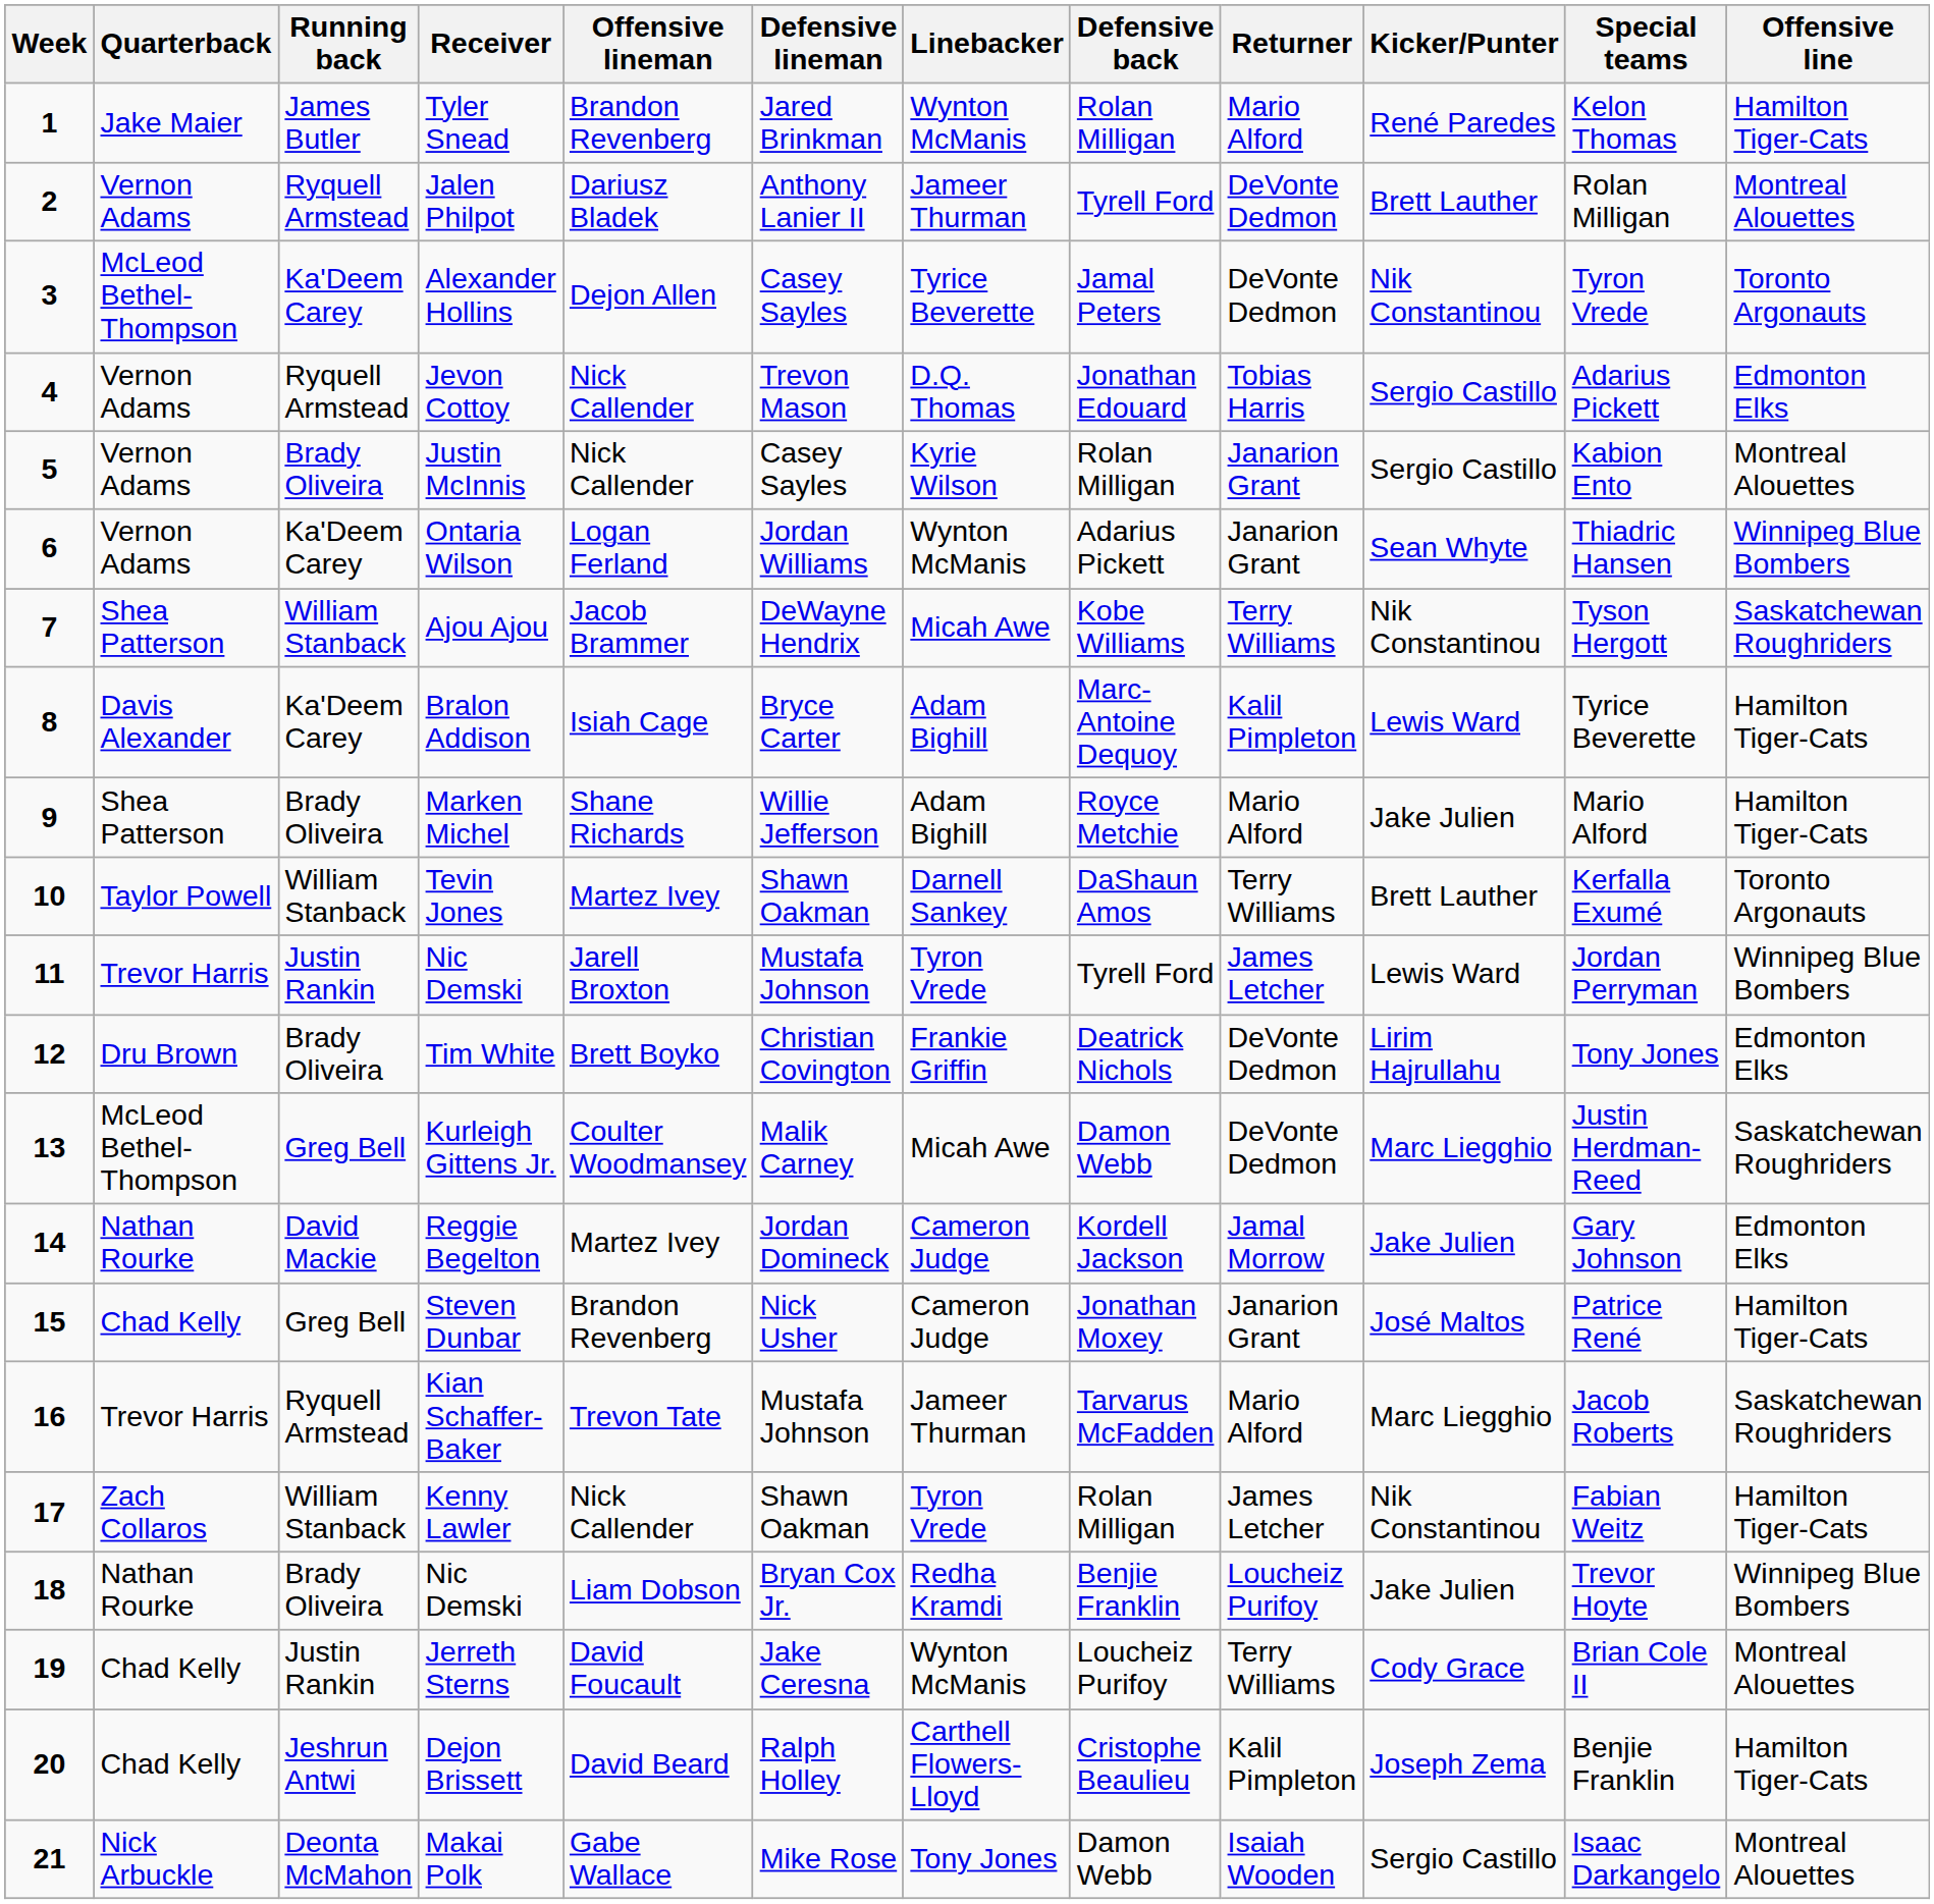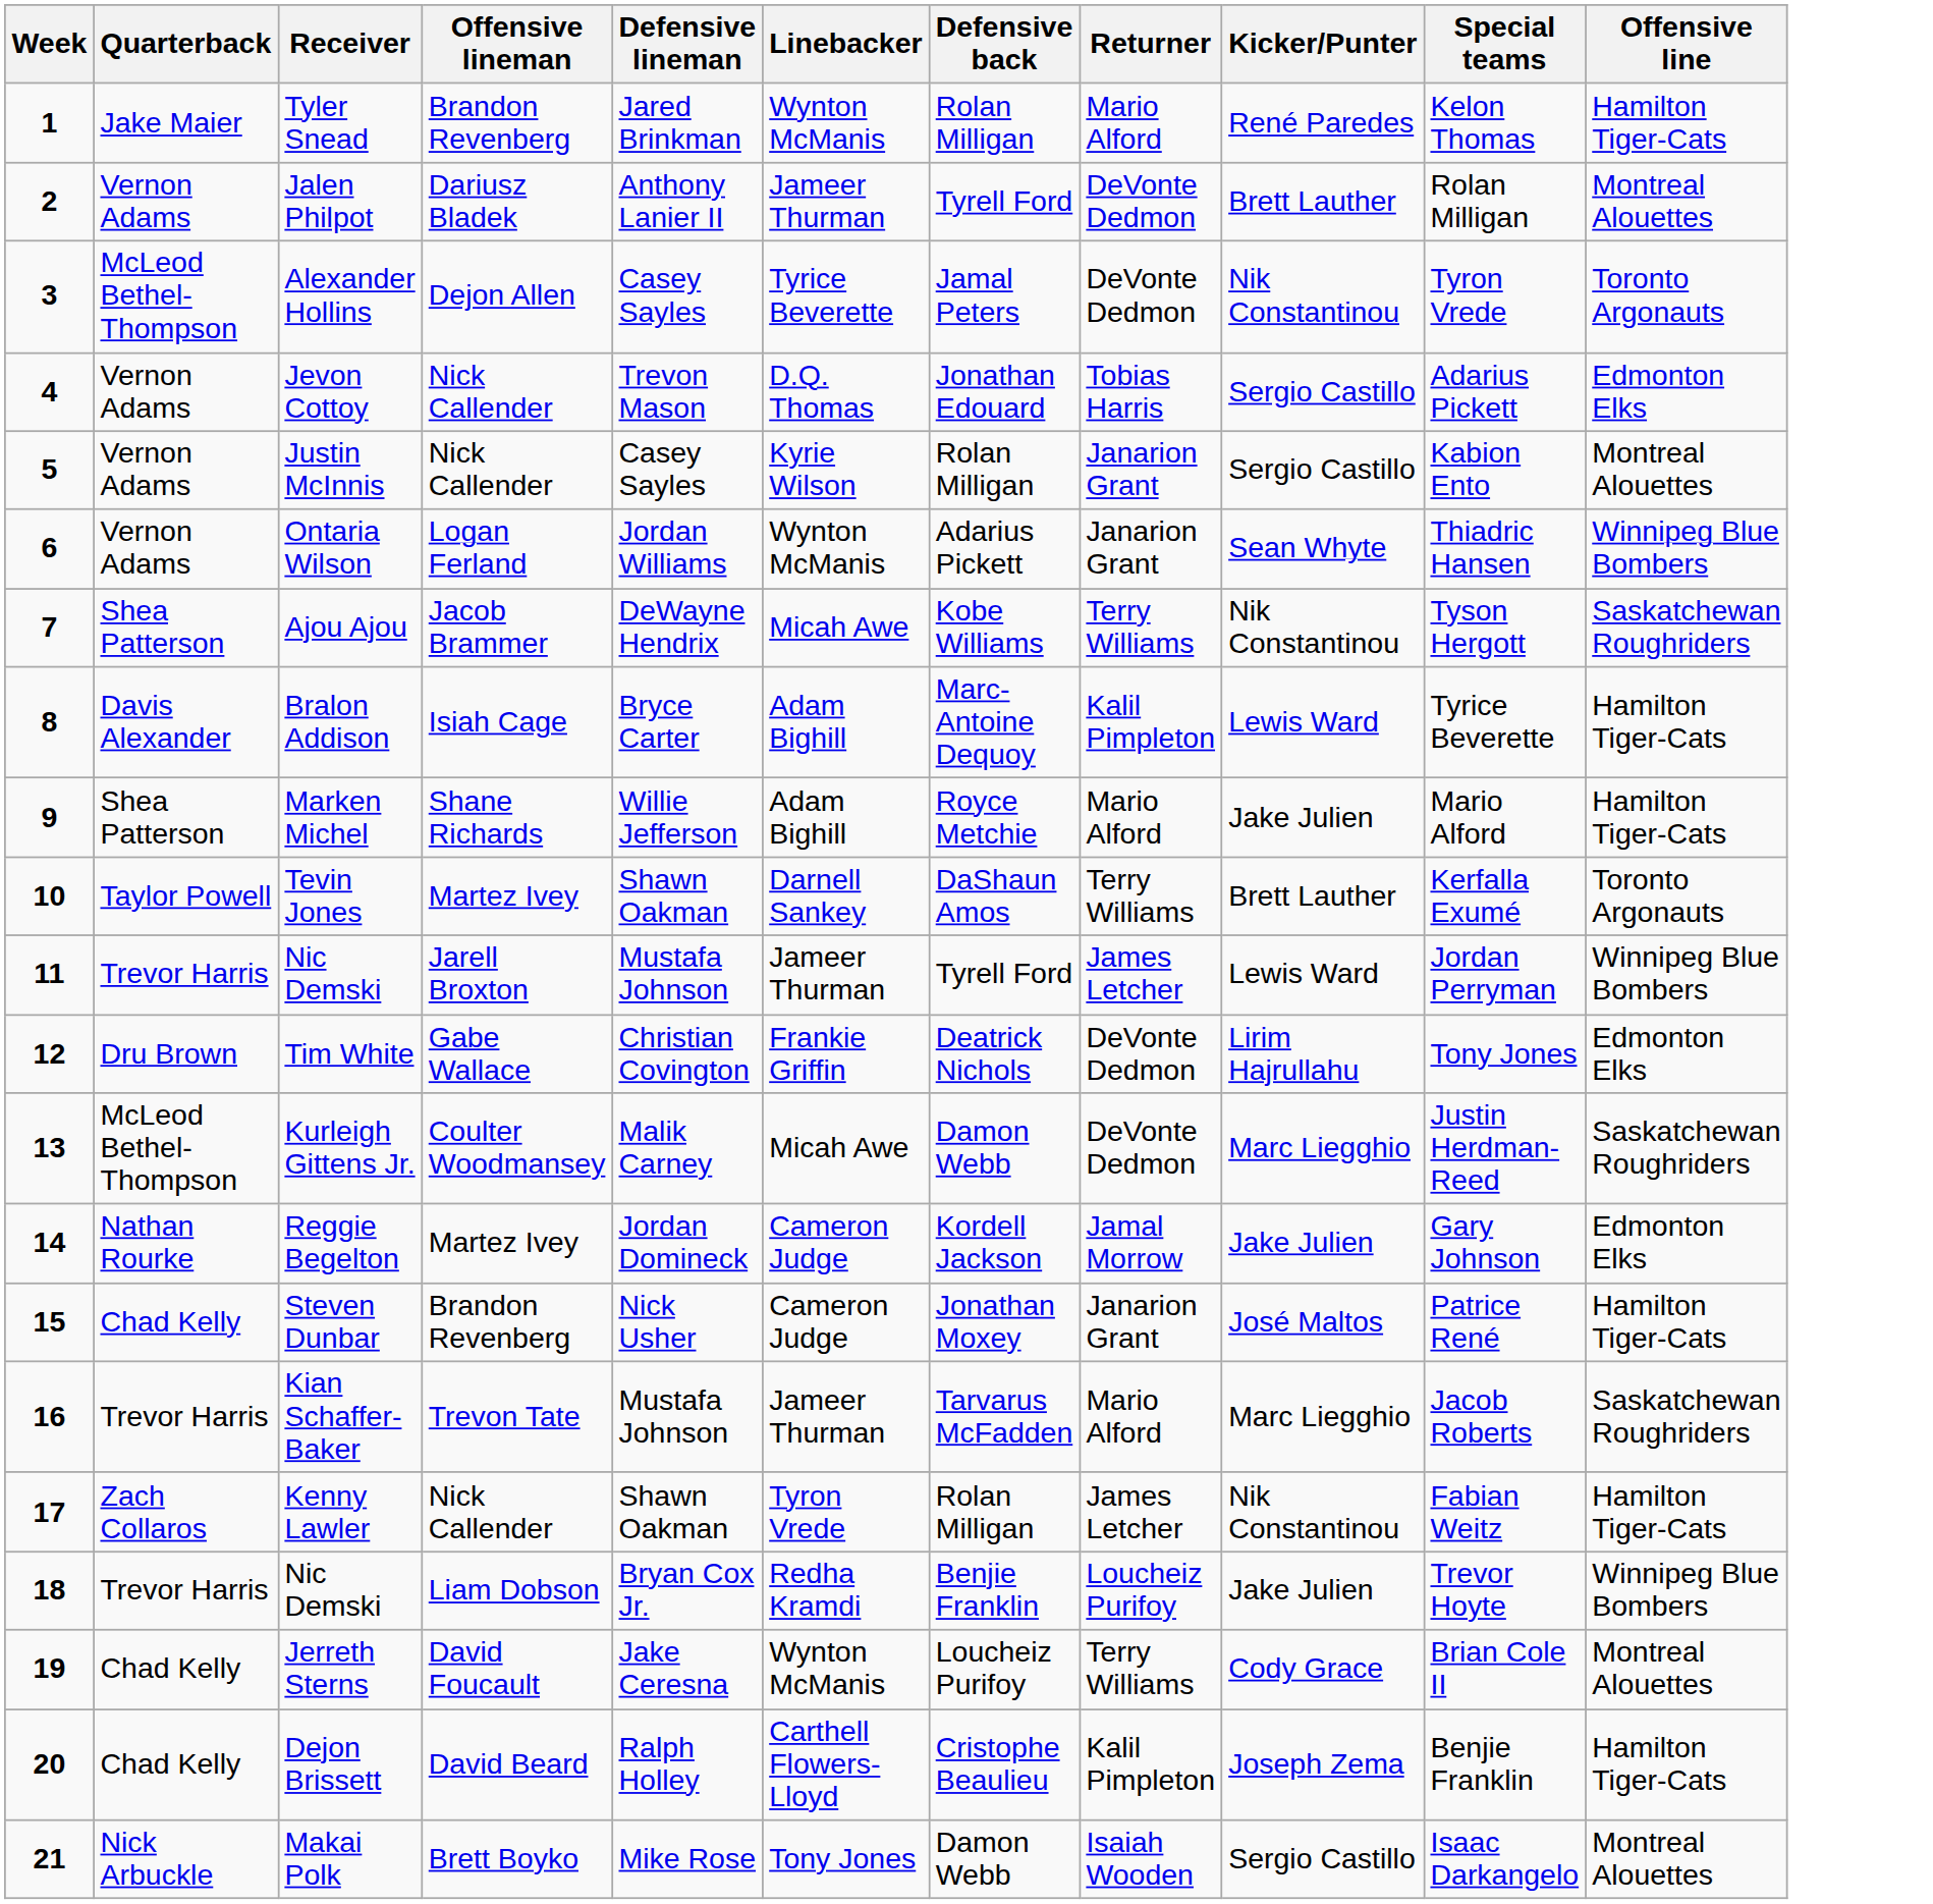 <table class="wikitable">
 <tr>
 <th>Week</th>
 <th>Quarterback</th>
-<th>Running back</th>
 <th>Receiver</th>
 <th>Offensive lineman</th>
 <th>Defensive lineman</th>
 <th>Linebacker</th>
 <th>Defensive back</th>
 <th>Returner</th>
 <th>Kicker/Punter</th>
 <th>Special teams</th>
 <th>Offensive line</th>
 </tr>
 <tr>
 <td style="text-align: center;"><strong>1</strong><br></td>
 <td><a href='#'>Jake Maier</a></td>
-<td><a href='#'>James Butler</a></td>
 <td><a href='#'>Tyler Snead</a></td>
 <td><a href='#'>Brandon Revenberg</a></td>
 <td><a href='#'>Jared Brinkman</a></td>
 <td><a href='#'>Wynton McManis</a></td>
 <td><a href='#'>Rolan Milligan</a></td>
 <td><a href='#'>Mario Alford</a></td>
 <td><a href='#'>René Paredes</a></td>
 <td><a href='#'>Kelon Thomas</a></td>
 <td><a href='#'>Hamilton Tiger-Cats</a></td>
 </tr>
 <tr>
 <td style="text-align: center;"><strong>2</strong><br></td>
 <td><a href='#'>Vernon Adams</a></td>
-<td><a href='#'>Ryquell Armstead</a></td>
 <td><a href='#'>Jalen Philpot</a></td>
 <td><a href='#'>Dariusz Bladek</a></td>
 <td><a href='#'>Anthony Lanier II</a></td>
 <td><a href='#'>Jameer Thurman</a></td>
 <td><a href='#'>Tyrell Ford</a></td>
 <td><a href='#'>DeVonte Dedmon</a></td>
 <td><a href='#'>Brett Lauther</a></td>
 <td>Rolan Milligan</td>
 <td><a href='#'>Montreal Alouettes</a></td>
 </tr>
 <tr>
 <td style="text-align: center;"><strong>3</strong><br></td>
 <td><a href='#'>McLeod Bethel-Thompson</a></td>
-<td><a href='#'>Ka'Deem Carey</a></td>
 <td><a href='#'>Alexander Hollins</a></td>
 <td><a href='#'>Dejon Allen</a></td>
 <td><a href='#'>Casey Sayles</a></td>
 <td><a href='#'>Tyrice Beverette</a></td>
 <td><a href='#'>Jamal Peters</a></td>
 <td>DeVonte Dedmon</td>
 <td><a href='#'>Nik Constantinou</a></td>
 <td><a href='#'>Tyron Vrede</a></td>
 <td><a href='#'>Toronto Argonauts</a></td>
 </tr>
 <tr>
 <td style="text-align: center;"><strong>4</strong><br></td>
 <td>Vernon Adams</td>
-<td>Ryquell Armstead</td>
 <td><a href='#'>Jevon Cottoy</a></td>
 <td><a href='#'>Nick Callender</a></td>
 <td><a href='#'>Trevon Mason</a></td>
 <td><a href='#'>D.Q. Thomas</a></td>
 <td><a href='#'>Jonathan Edouard</a></td>
 <td><a href='#'>Tobias Harris</a></td>
 <td><a href='#'>Sergio Castillo</a></td>
 <td><a href='#'>Adarius Pickett</a></td>
 <td><a href='#'>Edmonton Elks</a></td>
 </tr>
 <tr>
 <td style="text-align: center;"><strong>5</strong><br></td>
 <td>Vernon Adams</td>
-<td><a href='#'>Brady Oliveira</a></td>
 <td><a href='#'>Justin McInnis</a></td>
 <td>Nick Callender</td>
 <td>Casey Sayles</td>
 <td><a href='#'>Kyrie Wilson</a></td>
 <td>Rolan Milligan</td>
 <td><a href='#'>Janarion Grant</a></td>
 <td>Sergio Castillo</td>
 <td><a href='#'>Kabion Ento</a></td>
 <td>Montreal Alouettes</td>
 </tr>
 <tr>
 <td style="text-align: center;"><strong>6</strong><br></td>
 <td>Vernon Adams</td>
-<td>Ka'Deem Carey</td>
 <td><a href='#'>Ontaria Wilson</a></td>
 <td><a href='#'>Logan Ferland</a></td>
 <td><a href='#'>Jordan Williams</a></td>
 <td>Wynton McManis</td>
 <td>Adarius Pickett</td>
 <td>Janarion Grant</td>
 <td><a href='#'>Sean Whyte</a></td>
 <td><a href='#'>Thiadric Hansen</a></td>
 <td><a href='#'>Winnipeg Blue Bombers</a></td>
 </tr>
 <tr>
 <td style="text-align: center;"><strong>7</strong><br></td>
 <td><a href='#'>Shea Patterson</a></td>
-<td><a href='#'>William Stanback</a></td>
 <td><a href='#'>Ajou Ajou</a></td>
 <td><a href='#'>Jacob Brammer</a></td>
 <td><a href='#'>DeWayne Hendrix</a></td>
 <td><a href='#'>Micah Awe</a></td>
 <td><a href='#'>Kobe Williams</a></td>
 <td><a href='#'>Terry Williams</a></td>
 <td>Nik Constantinou</td>
 <td><a href='#'>Tyson Hergott</a></td>
 <td><a href='#'>Saskatchewan Roughriders</a></td>
 </tr>
 <tr>
 <td style="text-align: center;"><strong>8</strong><br></td>
 <td><a href='#'>Davis Alexander</a></td>
-<td>Ka'Deem Carey</td>
 <td><a href='#'>Bralon Addison</a></td>
 <td><a href='#'>Isiah Cage</a></td>
 <td><a href='#'>Bryce Carter</a></td>
 <td><a href='#'>Adam Bighill</a></td>
 <td><a href='#'>Marc-Antoine Dequoy</a></td>
 <td><a href='#'>Kalil Pimpleton</a></td>
 <td><a href='#'>Lewis Ward</a></td>
 <td>Tyrice Beverette</td>
 <td>Hamilton Tiger-Cats</td>
 </tr>
 <tr>
 <td style="text-align: center;"><strong>9</strong><br></td>
 <td>Shea Patterson</td>
-<td>Brady Oliveira</td>
 <td><a href='#'>Marken Michel</a></td>
 <td><a href='#'>Shane Richards</a></td>
 <td><a href='#'>Willie Jefferson</a></td>
 <td>Adam Bighill</td>
 <td><a href='#'>Royce Metchie</a></td>
 <td>Mario Alford</td>
 <td>Jake Julien</td>
 <td>Mario Alford</td>
 <td>Hamilton Tiger-Cats</td>
 </tr>
 <tr>
 <td style="text-align: center;"><strong>10</strong><br></td>
 <td><a href='#'>Taylor Powell</a></td>
-<td>William Stanback</td>
 <td><a href='#'>Tevin Jones</a></td>
 <td><a href='#'>Martez Ivey</a></td>
 <td><a href='#'>Shawn Oakman</a></td>
 <td><a href='#'>Darnell Sankey</a></td>
 <td><a href='#'>DaShaun Amos</a></td>
 <td>Terry Williams</td>
 <td>Brett Lauther</td>
 <td><a href='#'>Kerfalla Exumé</a></td>
 <td>Toronto Argonauts</td>
 </tr>
 <tr>
 <td style="text-align: center;"><strong>11</strong><br></td>
 <td><a href='#'>Trevor Harris</a></td>
-<td><a href='#'>Justin Rankin</a></td>
 <td><a href='#'>Nic Demski</a></td>
 <td><a href='#'>Jarell Broxton</a></td>
 <td><a href='#'>Mustafa Johnson</a></td>
-<td><a href='#'>Tyron Vrede</a></td>
+<td>Jameer Thurman</td>
 <td>Tyrell Ford</td>
 <td><a href='#'>James Letcher</a></td>
 <td>Lewis Ward</td>
 <td><a href='#'>Jordan Perryman</a></td>
 <td>Winnipeg Blue Bombers</td>
 </tr>
 <tr>
 <td style="text-align: center;"><strong>12</strong><br></td>
 <td><a href='#'>Dru Brown</a></td>
-<td>Brady Oliveira</td>
 <td><a href='#'>Tim White</a></td>
-<td><a href='#'>Brett Boyko</a></td>
+<td><a href='#'>Gabe Wallace</a></td>
 <td><a href='#'>Christian Covington</a></td>
 <td><a href='#'>Frankie Griffin</a></td>
 <td><a href='#'>Deatrick Nichols</a></td>
 <td>DeVonte Dedmon</td>
 <td><a href='#'>Lirim Hajrullahu</a></td>
 <td><a href='#'>Tony Jones</a></td>
 <td>Edmonton Elks</td>
 </tr>
 <tr>
 <td style="text-align: center;"><strong>13</strong><br></td>
 <td>McLeod Bethel-Thompson</td>
-<td><a href='#'>Greg Bell</a></td>
 <td><a href='#'>Kurleigh Gittens Jr.</a></td>
 <td><a href='#'>Coulter Woodmansey</a></td>
 <td><a href='#'>Malik Carney</a></td>
 <td>Micah Awe</td>
 <td><a href='#'>Damon Webb</a></td>
 <td>DeVonte Dedmon</td>
 <td><a href='#'>Marc Liegghio</a></td>
 <td><a href='#'>Justin Herdman-Reed</a></td>
 <td>Saskatchewan Roughriders</td>
 </tr>
 <tr>
 <td style="text-align: center;"><strong>14</strong><br></td>
 <td><a href='#'>Nathan Rourke</a></td>
-<td><a href='#'>David Mackie</a></td>
 <td><a href='#'>Reggie Begelton</a></td>
 <td>Martez Ivey</td>
 <td><a href='#'>Jordan Domineck</a></td>
 <td><a href='#'>Cameron Judge</a></td>
 <td><a href='#'>Kordell Jackson</a></td>
 <td><a href='#'>Jamal Morrow</a></td>
 <td><a href='#'>Jake Julien</a></td>
 <td><a href='#'>Gary Johnson</a></td>
 <td>Edmonton Elks</td>
 </tr>
 <tr>
 <td style="text-align: center;"><strong>15</strong><br></td>
 <td><a href='#'>Chad Kelly</a></td>
-<td>Greg Bell</td>
 <td><a href='#'>Steven Dunbar</a></td>
 <td>Brandon Revenberg</td>
 <td><a href='#'>Nick Usher</a></td>
 <td>Cameron Judge</td>
 <td><a href='#'>Jonathan Moxey</a></td>
 <td>Janarion Grant</td>
 <td><a href='#'>José Maltos</a></td>
 <td><a href='#'>Patrice René</a></td>
 <td>Hamilton Tiger-Cats</td>
 </tr>
 <tr>
 <td style="text-align: center;"><strong>16</strong><br></td>
 <td>Trevor Harris</td>
-<td>Ryquell Armstead</td>
 <td><a href='#'>Kian Schaffer-Baker</a></td>
 <td><a href='#'>Trevon Tate</a></td>
 <td>Mustafa Johnson</td>
 <td>Jameer Thurman</td>
 <td><a href='#'>Tarvarus McFadden</a></td>
 <td>Mario Alford</td>
 <td>Marc Liegghio</td>
 <td><a href='#'>Jacob Roberts</a></td>
 <td>Saskatchewan Roughriders</td>
 </tr>
 <tr>
 <td style="text-align: center;"><strong>17</strong><br></td>
 <td><a href='#'>Zach Collaros</a></td>
-<td>William Stanback</td>
 <td><a href='#'>Kenny Lawler</a></td>
 <td>Nick Callender</td>
 <td>Shawn Oakman</td>
 <td><a href='#'>Tyron Vrede</a></td>
 <td>Rolan Milligan</td>
 <td>James Letcher</td>
 <td>Nik Constantinou</td>
 <td><a href='#'>Fabian Weitz</a></td>
 <td>Hamilton Tiger-Cats</td>
 </tr>
 <tr>
 <td style="text-align: center;"><strong>18</strong><br></td>
-<td>Nathan Rourke</td>
-<td>Brady Oliveira</td>
+<td>Trevor Harris</td>
 <td>Nic Demski</td>
 <td><a href='#'>Liam Dobson</a></td>
 <td><a href='#'>Bryan Cox Jr.</a></td>
 <td><a href='#'>Redha Kramdi</a></td>
 <td><a href='#'>Benjie Franklin</a></td>
 <td><a href='#'>Loucheiz Purifoy</a></td>
 <td>Jake Julien</td>
 <td><a href='#'>Trevor Hoyte</a></td>
 <td>Winnipeg Blue Bombers</td>
 </tr>
 <tr>
 <td style="text-align: center;"><strong>19</strong><br></td>
 <td>Chad Kelly</td>
-<td>Justin Rankin</td>
 <td><a href='#'>Jerreth Sterns</a></td>
 <td><a href='#'>David Foucault</a></td>
 <td><a href='#'>Jake Ceresna</a></td>
 <td>Wynton McManis</td>
 <td>Loucheiz Purifoy</td>
 <td>Terry Williams</td>
 <td><a href='#'>Cody Grace</a></td>
 <td><a href='#'>Brian Cole II</a></td>
 <td>Montreal Alouettes</td>
 </tr>
 <tr>
 <td style="text-align: center;"><strong>20</strong><br></td>
 <td>Chad Kelly</td>
-<td><a href='#'>Jeshrun Antwi</a></td>
 <td><a href='#'>Dejon Brissett</a></td>
 <td><a href='#'>David Beard</a></td>
 <td><a href='#'>Ralph Holley</a></td>
 <td><a href='#'>Carthell Flowers-Lloyd</a></td>
 <td><a href='#'>Cristophe Beaulieu</a></td>
 <td>Kalil Pimpleton</td>
 <td><a href='#'>Joseph Zema</a></td>
 <td>Benjie Franklin</td>
 <td>Hamilton Tiger-Cats</td>
 </tr>
 <tr>
 <td style="text-align: center;"><strong>21</strong><br></td>
 <td><a href='#'>Nick Arbuckle</a></td>
-<td><a href='#'>Deonta McMahon</a></td>
 <td><a href='#'>Makai Polk</a></td>
-<td><a href='#'>Gabe Wallace</a></td>
+<td><a href='#'>Brett Boyko</a></td>
 <td><a href='#'>Mike Rose</a></td>
 <td><a href='#'>Tony Jones</a></td>
 <td>Damon Webb</td>
 <td><a href='#'>Isaiah Wooden</a></td>
 <td>Sergio Castillo</td>
 <td><a href='#'>Isaac Darkangelo</a></td>
 <td>Montreal Alouettes</td>
 </tr>
 </table>
